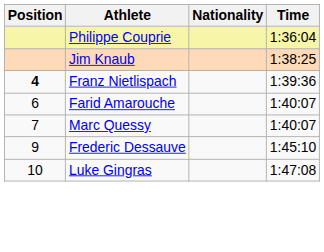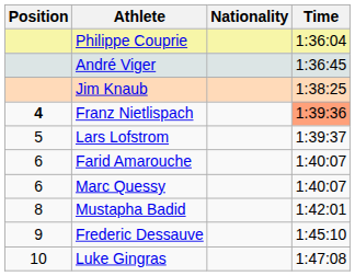 <table class="wikitable sortable">
 <tr>
 <th>Position</th>
 <th>Athlete</th>
 <th>Nationality</th>
 <th>Time</th>
 </tr>
 <tr bgcolor=#F7F6A8>
 <td align=center></td>
 <td><a href='#'>Philippe Couprie</a></td>
 <td></td>
 <td>1:36:04</td>
 </tr>
+<tr bgcolor=#DCE5E5>
+<td align=center></td>
+<td><a href='#'>André Viger</a></td>
+<td></td>
+<td>1:36:45</td>
+</tr>
 <tr bgcolor=#FFDAB9>
 <td align=center></td>
 <td><a href='#'>Jim Knaub</a></td>
 <td></td>
 <td>1:38:25</td>
 </tr>
 <tr>
 <td align=center><strong>4</strong></td>
 <td><a href='#'>Franz Nietlispach</a></td>
 <td></td>
-<td>1:39:36</td>
+<td style="background: lightsalmon;">1:39:36</td>
+</tr>
+<tr>
+<td align=center>5</td>
+<td><a href='#'>Lars Lofstrom</a></td>
+<td></td>
+<td>1:39:37</td>
 </tr>
 <tr>
 <td align=center>6</td>
 <td><a href='#'>Farid Amarouche</a></td>
 <td></td>
 <td>1:40:07</td>
 </tr>
 <tr>
-<td align=center>7</td>
+<td align=center>6</td>
 <td><a href='#'>Marc Quessy</a></td>
 <td></td>
 <td>1:40:07</td>
+</tr>
+<tr>
+<td align=center>8</td>
+<td><a href='#'>Mustapha Badid</a></td>
+<td></td>
+<td>1:42:01</td>
 </tr>
 <tr>
 <td align=center>9</td>
 <td><a href='#'>Frederic Dessauve</a></td>
 <td></td>
 <td>1:45:10</td>
 </tr>
 <tr>
 <td align=center>10</td>
 <td><a href='#'>Luke Gingras</a></td>
 <td></td>
 <td>1:47:08</td>
 </tr>
 </table>
